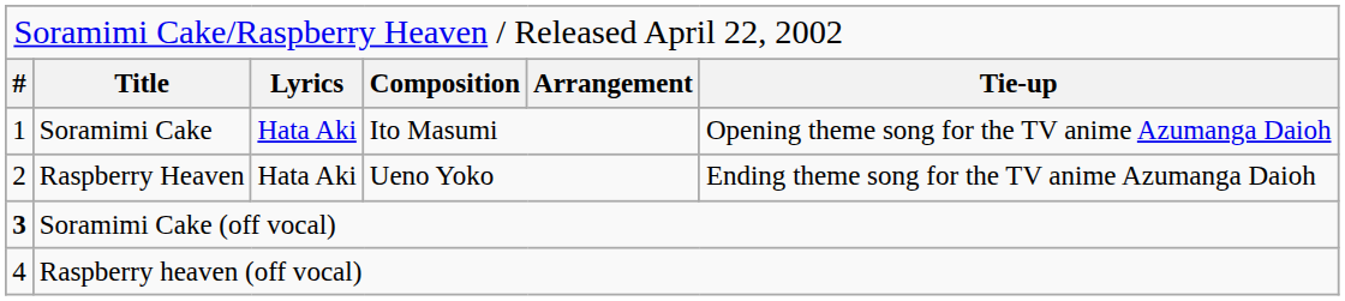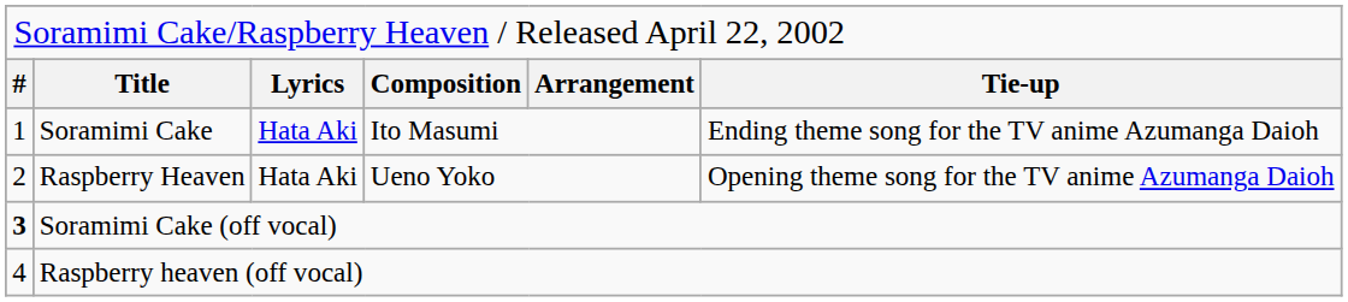 <table class="wikitable" style="font-size:small; white-space:nowrap">
 <tr>
 <td colspan="6" style="font-size:medium"><a href='#'>Soramimi Cake/Raspberry Heaven</a> / Released April 22, 2002</td>
 </tr>
 <tr>
 <th>#</th>
 <th>Title</th>
 <th>Lyrics</th>
 <th>Composition</th>
 <th>Arrangement</th>
 <th>Tie-up</th>
 </tr>
 <tr>
 <td>1</td>
 <td>Soramimi Cake</td>
 <td><a href='#'>Hata Aki</a></td>
 <td colspan="2">Ito Masumi</td>
-<td>Opening theme song for the TV anime <a href='#'>Azumanga Daioh</a></td>
+<td>Ending theme song for the TV anime Azumanga Daioh</td>
 </tr>
 <tr>
 <td>2</td>
 <td>Raspberry Heaven</td>
 <td>Hata Aki</td>
 <td colspan="2">Ueno Yoko</td>
-<td>Ending theme song for the TV anime Azumanga Daioh</td>
+<td>Opening theme song for the TV anime <a href='#'>Azumanga Daioh</a></td>
 </tr>
 <tr>
 <td><strong>3</strong></td>
 <td colspan="5">Soramimi Cake (off vocal)</td>
 </tr>
 <tr>
 <td>4</td>
 <td colspan="5">Raspberry heaven (off vocal)</td>
 </tr>
 </table>
